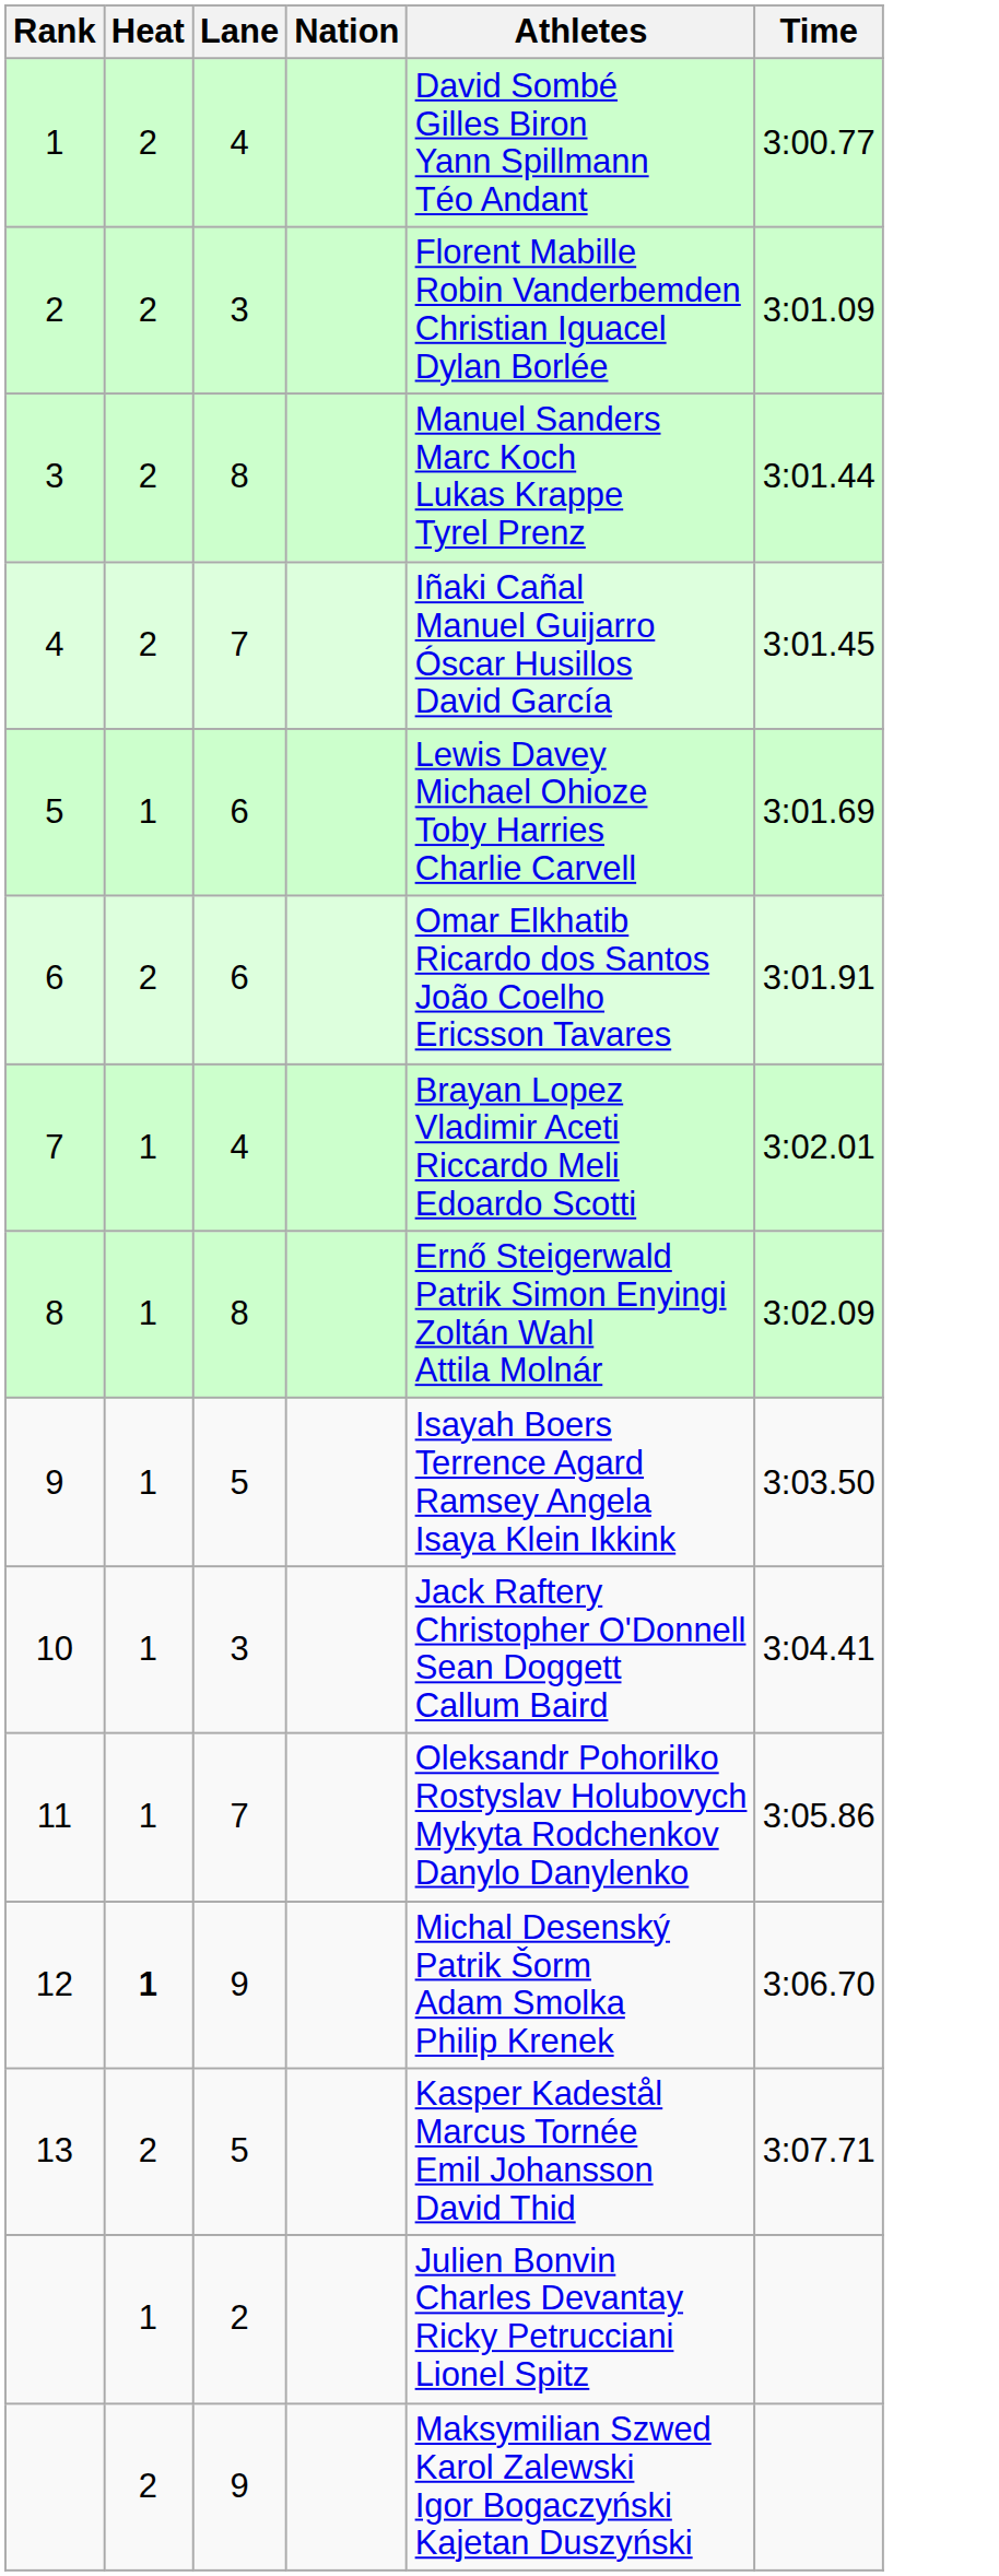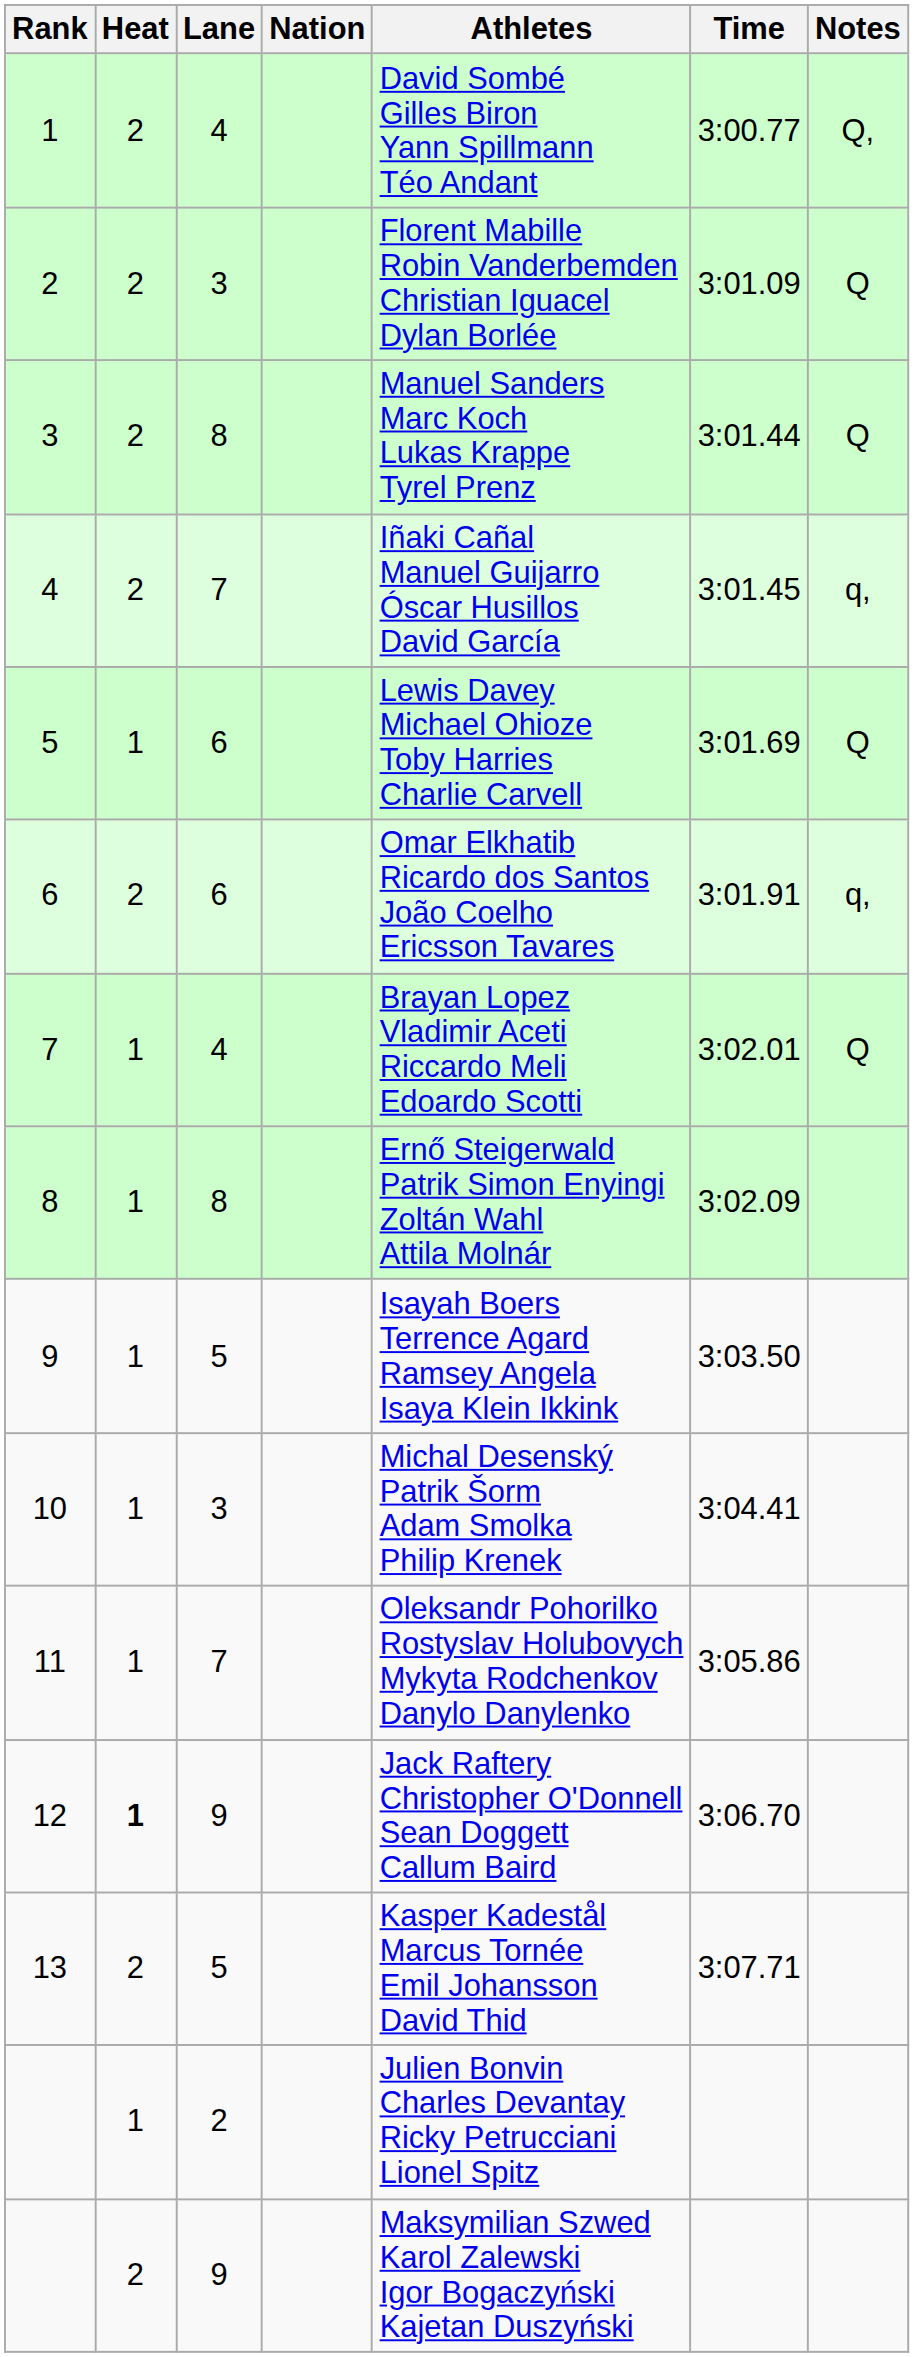 <table class="wikitable sortable" style="text-align:center">
 <tr>
 <th>Rank</th>
 <th>Heat</th>
 <th>Lane</th>
 <th>Nation</th>
 <th>Athletes</th>
 <th>Time</th>
+<th>Notes</th>
 </tr>
 <tr bgcolor=ccffcc>
 <td>1</td>
 <td>2</td>
 <td>4</td>
 <td align="left"></td>
 <td align="left"><a href='#'>David Sombé</a><br><a href='#'>Gilles Biron</a><br><a href='#'>Yann Spillmann</a><br><a href='#'>Téo Andant</a></td>
 <td>3:00.77</td>
+<td>Q, </td>
 </tr>
 <tr bgcolor=ccffcc>
 <td>2</td>
 <td>2</td>
 <td>3</td>
 <td align="left"></td>
 <td align="left"><a href='#'>Florent Mabille</a><br><a href='#'>Robin Vanderbemden</a><br><a href='#'>Christian Iguacel</a><br><a href='#'>Dylan Borlée</a></td>
 <td>3:01.09</td>
+<td>Q</td>
 </tr>
 <tr bgcolor=ccffcc>
 <td>3</td>
 <td>2</td>
 <td>8</td>
 <td align="left"></td>
 <td align="left"><a href='#'>Manuel Sanders</a><br><a href='#'>Marc Koch</a><br><a href='#'>Lukas Krappe</a><br><a href='#'>Tyrel Prenz</a></td>
 <td>3:01.44</td>
+<td>Q</td>
 </tr>
 <tr bgcolor=ddffdd>
 <td>4</td>
 <td>2</td>
 <td>7</td>
 <td align="left"></td>
 <td align="left"><a href='#'>Iñaki Cañal</a><br><a href='#'>Manuel Guijarro</a><br><a href='#'>Óscar Husillos</a><br><a href='#'>David García</a></td>
 <td>3:01.45</td>
+<td>q, </td>
 </tr>
 <tr bgcolor=ccffcc>
 <td>5</td>
 <td>1</td>
 <td>6</td>
 <td align="left"></td>
 <td align="left"><a href='#'>Lewis Davey</a><br><a href='#'>Michael Ohioze</a><br><a href='#'>Toby Harries</a><br><a href='#'>Charlie Carvell</a></td>
 <td>3:01.69</td>
+<td>Q</td>
 </tr>
 <tr bgcolor=ddffdd>
 <td>6</td>
 <td>2</td>
 <td>6</td>
 <td align="left"></td>
 <td align="left"><a href='#'>Omar Elkhatib</a><br><a href='#'>Ricardo dos Santos</a><br><a href='#'>João Coelho</a><br><a href='#'>Ericsson Tavares</a></td>
 <td>3:01.91</td>
+<td>q, </td>
 </tr>
 <tr bgcolor=ccffcc>
 <td>7</td>
 <td>1</td>
 <td>4</td>
 <td align="left"></td>
 <td align="left"><a href='#'>Brayan Lopez</a><br><a href='#'>Vladimir Aceti</a><br><a href='#'>Riccardo Meli</a><br><a href='#'>Edoardo Scotti</a></td>
 <td>3:02.01</td>
+<td>Q</td>
 </tr>
 <tr bgcolor=ccffcc>
 <td>8</td>
 <td>1</td>
 <td>8</td>
 <td align="left"></td>
 <td align="left"><a href='#'>Ernő Steigerwald</a><br><a href='#'>Patrik Simon Enyingi</a><br><a href='#'>Zoltán Wahl</a><br><a href='#'>Attila Molnár</a></td>
 <td>3:02.09</td>
+<td></td>
 </tr>
 <tr>
 <td>9</td>
 <td>1</td>
 <td>5</td>
 <td align="left"></td>
 <td align="left"><a href='#'>Isayah Boers</a><br><a href='#'>Terrence Agard</a><br><a href='#'>Ramsey Angela</a><br><a href='#'>Isaya Klein Ikkink</a></td>
 <td>3:03.50</td>
+<td></td>
 </tr>
 <tr>
 <td>10</td>
 <td>1</td>
 <td>3</td>
 <td align="left"></td>
-<td align="left"><a href='#'>Jack Raftery</a><br><a href='#'>Christopher O'Donnell</a><br><a href='#'>Sean Doggett</a><br><a href='#'>Callum Baird</a></td>
+<td align="left"><a href='#'>Michal Desenský</a><br><a href='#'>Patrik Šorm</a><br><a href='#'>Adam Smolka</a><br><a href='#'>Philip Krenek</a></td>
 <td>3:04.41</td>
+<td></td>
 </tr>
 <tr>
 <td>11</td>
 <td>1</td>
 <td>7</td>
 <td align="left"></td>
 <td align="left"><a href='#'>Oleksandr Pohorilko</a><br><a href='#'>Rostyslav Holubovych</a><br><a href='#'>Mykyta Rodchenkov</a><br><a href='#'>Danylo Danylenko</a></td>
 <td>3:05.86</td>
+<td></td>
 </tr>
 <tr>
 <td>12</td>
 <td><strong>1</strong></td>
 <td>9</td>
 <td align="left"></td>
-<td align="left"><a href='#'>Michal Desenský</a><br><a href='#'>Patrik Šorm</a><br><a href='#'>Adam Smolka</a><br><a href='#'>Philip Krenek</a></td>
+<td align="left"><a href='#'>Jack Raftery</a><br><a href='#'>Christopher O'Donnell</a><br><a href='#'>Sean Doggett</a><br><a href='#'>Callum Baird</a></td>
 <td>3:06.70</td>
+<td></td>
 </tr>
 <tr>
 <td>13</td>
 <td>2</td>
 <td>5</td>
 <td align="left"></td>
 <td align="left"><a href='#'>Kasper Kadestål</a><br><a href='#'>Marcus Tornée</a><br><a href='#'>Emil Johansson</a><br><a href='#'>David Thid</a></td>
 <td>3:07.71</td>
+<td></td>
 </tr>
 <tr>
 <td></td>
 <td>1</td>
 <td>2</td>
 <td align="left"></td>
 <td align="left"><a href='#'>Julien Bonvin</a><br><a href='#'>Charles Devantay</a><br><a href='#'>Ricky Petrucciani</a><br><a href='#'>Lionel Spitz</a></td>
+<td></td>
 <td></td>
 </tr>
 <tr>
 <td></td>
 <td>2</td>
 <td>9</td>
 <td align="left"></td>
 <td align="left"><a href='#'>Maksymilian Szwed</a><br><a href='#'>Karol Zalewski</a><br><a href='#'>Igor Bogaczyński</a><br><a href='#'>Kajetan Duszyński</a></td>
 <td></td>
+<td></td>
 </tr>
 </table>
